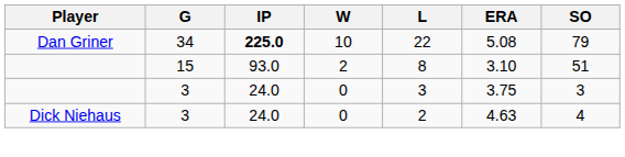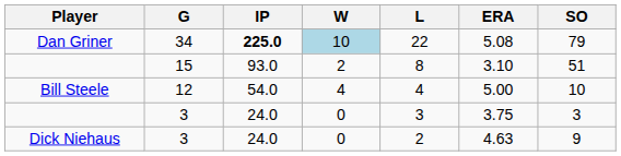 <table class="wikitable sortable">
 <tr>
 <th bgcolor="#DDDDFF" width="16%">Player</th>
 <th bgcolor="#DDDDFF" width="9%">G</th>
 <th bgcolor="#DDDDFF" width="9%">IP</th>
 <th bgcolor="#DDDDFF" width="9%">W</th>
 <th bgcolor="#DDDDFF" width="9%">L</th>
 <th bgcolor="#DDDDFF" width="9%">ERA</th>
 <th bgcolor="#DDDDFF" width="9%">SO</th>
 </tr>
 <tr align="center">
 <td><a href='#'>Dan Griner</a></td>
 <td>34</td>
 <td><strong>225.0</strong></td>
-<td>10</td>
+<td style="background: lightblue;">10</td>
 <td>22</td>
 <td>5.08</td>
 <td>79</td>
 </tr>
 <tr align=center>
 <td></td>
 <td>15</td>
 <td>93.0</td>
 <td>2</td>
 <td>8</td>
 <td>3.10</td>
 <td>51</td>
+</tr>
+<tr align="center">
+<td><a href='#'>Bill Steele</a></td>
+<td>12</td>
+<td>54.0</td>
+<td>4</td>
+<td>4</td>
+<td>5.00</td>
+<td>10</td>
 </tr>
 <tr align=center>
 <td></td>
 <td>3</td>
 <td>24.0</td>
 <td>0</td>
 <td>3</td>
 <td>3.75</td>
 <td>3</td>
 </tr>
 <tr align="center">
 <td><a href='#'>Dick Niehaus</a></td>
 <td>3</td>
 <td>24.0</td>
 <td>0</td>
 <td>2</td>
 <td>4.63</td>
-<td>4</td>
+<td>9</td>
 </tr>
 </table>
